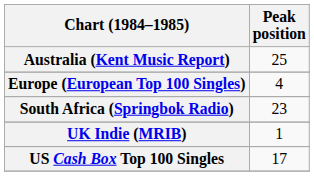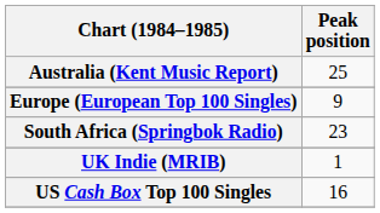 <table class="wikitable sortable plainrowheaders" style="text-align:center">
 <tr>
 <th scope="col">Chart (1984–1985)</th>
 <th scope="col">Peak<br>position</th>
 </tr>
 <tr>
 <th scope="row">Australia (<a href='#'>Kent Music Report</a>)</th>
 <td>25</td>
 </tr>
 <tr>
 </tr>
 <tr>
 </tr>
 <tr>
 </tr>
 <tr>
 <th scope="row">Europe (<a href='#'>European Top 100 Singles</a>)</th>
-<td>4</td>
+<td>9</td>
 </tr>
 <tr>
 </tr>
 <tr>
 </tr>
 <tr>
 </tr>
 <tr>
 </tr>
 <tr>
 <th scope="row">South Africa (<a href='#'>Springbok Radio</a>)</th>
 <td>23</td>
 </tr>
 <tr>
 </tr>
 <tr>
 </tr>
 <tr>
 </tr>
 <tr>
 <th scope="row"><a href='#'>UK Indie</a> (<a href='#'>MRIB</a>)</th>
 <td>1</td>
 </tr>
 <tr>
 </tr>
 <tr>
 </tr>
 <tr>
 </tr>
 <tr>
 <th scope="row">US <em><a href='#'>Cash Box</a></em> Top 100 Singles</th>
-<td>17</td>
+<td>16</td>
 </tr>
 <tr>
 </tr>
 </table>
